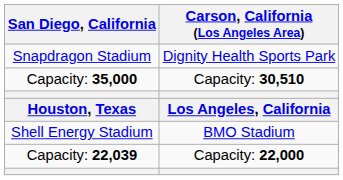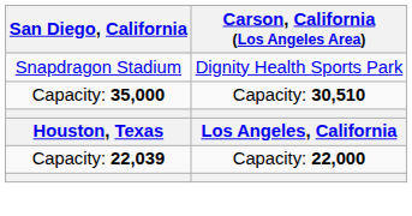 <table class="wikitable" style="text-align:center">
 <tr>
 <th><a href='#'>San Diego</a>, <a href='#'>California</a></th>
 <th><a href='#'>Carson</a>, <a href='#'>California</a><br><small>(<a href='#'>Los Angeles Area</a>)</small></th>
 </tr>
 <tr>
 <td><a href='#'>Snapdragon Stadium</a></td>
 <td><a href='#'>Dignity Health Sports Park</a></td>
 </tr>
 <tr>
 <td>Capacity: <strong>35,000</strong></td>
 <td>Capacity: <strong>30,510</strong></td>
 </tr>
 <tr>
 <th></th>
 <th></th>
 </tr>
 <tr>
 <th><a href='#'>Houston</a>, <a href='#'>Texas</a></th>
 <th><a href='#'>Los Angeles</a>, <a href='#'>California</a></th>
 </tr>
 <tr>
-<td><a href='#'>Shell Energy Stadium</a></td>
-<td><a href='#'>BMO Stadium</a></td>
-</tr>
-<tr>
 <td>Capacity: <strong>22,039</strong></td>
 <td>Capacity: <strong>22,000</strong></td>
 </tr>
 <tr>
 <th></th>
 <th></th>
 </tr>
 </table>
